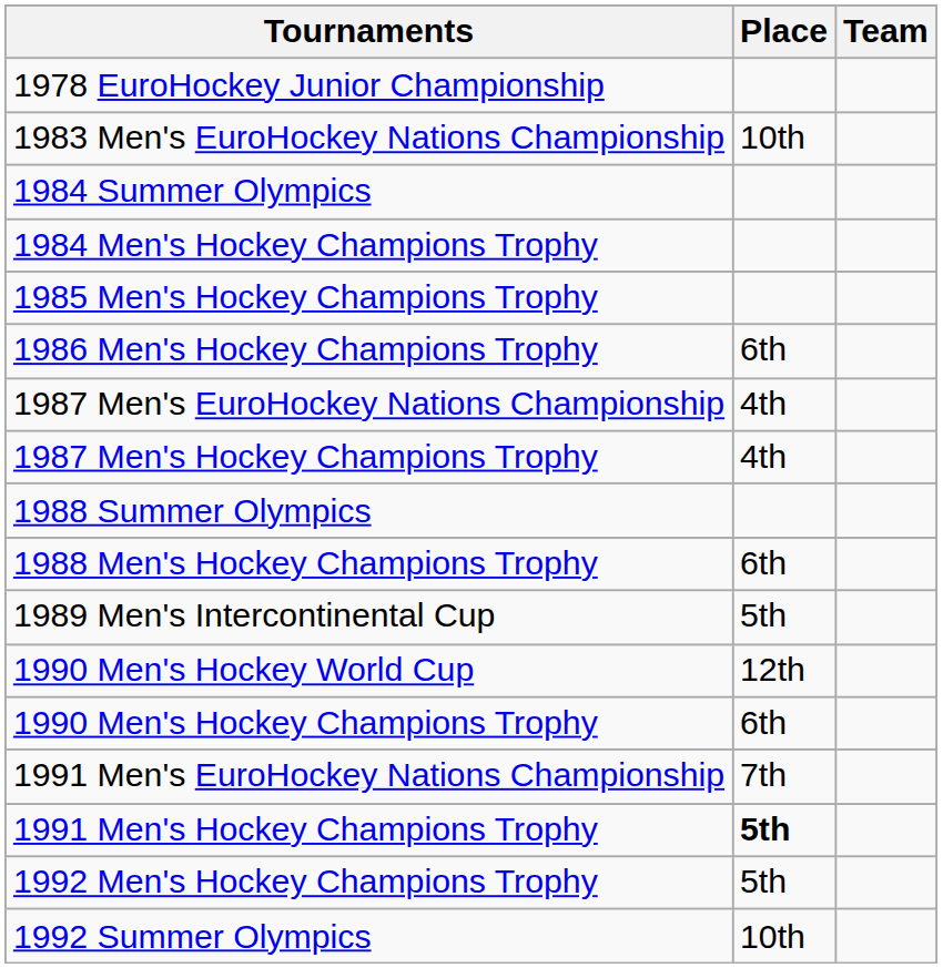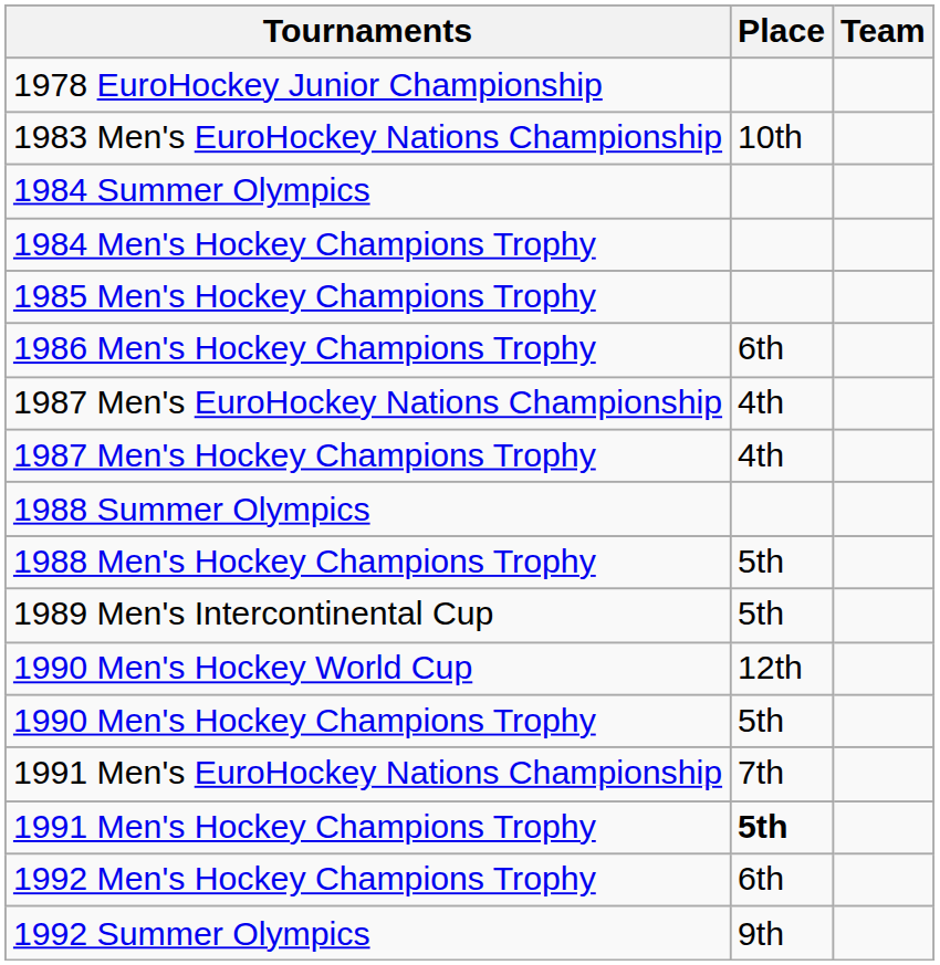 <table class="wikitable collapsible">
 <tr>
 <th>Tournaments</th>
 <th>Place</th>
 <th>Team</th>
 </tr>
 <tr>
 <td>1978 <a href='#'>EuroHockey Junior Championship</a></td>
 <td></td>
 <td></td>
 </tr>
 <tr>
 <td>1983 Men's <a href='#'>EuroHockey Nations Championship</a></td>
 <td>10th</td>
 <td></td>
 </tr>
 <tr>
 <td><a href='#'>1984 Summer Olympics</a></td>
 <td></td>
 <td></td>
 </tr>
 <tr>
 <td><a href='#'>1984 Men's Hockey Champions Trophy</a></td>
 <td></td>
 <td></td>
 </tr>
 <tr>
 <td><a href='#'>1985 Men's Hockey Champions Trophy</a></td>
 <td></td>
 <td></td>
 </tr>
 <tr>
 <td><a href='#'>1986 Men's Hockey Champions Trophy</a></td>
 <td>6th</td>
 <td></td>
 </tr>
 <tr>
 <td>1987 Men's <a href='#'>EuroHockey Nations Championship</a></td>
 <td>4th</td>
 <td></td>
 </tr>
 <tr>
 <td><a href='#'>1987 Men's Hockey Champions Trophy</a></td>
 <td>4th</td>
 <td></td>
 </tr>
 <tr>
 <td><a href='#'>1988 Summer Olympics</a></td>
 <td></td>
 <td></td>
 </tr>
 <tr>
 <td><a href='#'>1988 Men's Hockey Champions Trophy</a></td>
-<td>6th</td>
+<td>5th</td>
 <td></td>
 </tr>
 <tr>
 <td>1989 Men's Intercontinental Cup </td>
 <td>5th</td>
 <td></td>
 </tr>
 <tr>
 <td><a href='#'>1990 Men's Hockey World Cup</a></td>
 <td>12th</td>
 <td></td>
 </tr>
 <tr>
 <td><a href='#'>1990 Men's Hockey Champions Trophy</a></td>
-<td>6th</td>
+<td>5th</td>
 <td></td>
 </tr>
 <tr>
 <td>1991 Men's <a href='#'>EuroHockey Nations Championship</a></td>
 <td>7th</td>
 <td></td>
 </tr>
 <tr>
 <td><a href='#'>1991 Men's Hockey Champions Trophy</a></td>
 <td><strong>5th</strong></td>
 <td></td>
 </tr>
 <tr>
 <td><a href='#'>1992 Men's Hockey Champions Trophy</a></td>
-<td>5th</td>
+<td>6th</td>
 <td></td>
 </tr>
 <tr>
 <td><a href='#'>1992 Summer Olympics</a></td>
-<td>10th</td>
+<td>9th</td>
 <td></td>
 </tr>
 <tr>
 </tr>
 </table>
